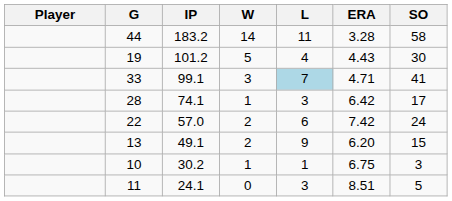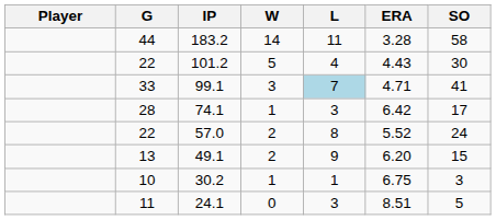 <table class="wikitable sortable">
 <tr>
 <th bgcolor="#DDDDFF" width="16%">Player</th>
 <th bgcolor="#DDDDFF" width="9%">G</th>
 <th bgcolor="#DDDDFF" width="9%">IP</th>
 <th bgcolor="#DDDDFF" width="9%">W</th>
 <th bgcolor="#DDDDFF" width="9%">L</th>
 <th bgcolor="#DDDDFF" width="9%">ERA</th>
 <th bgcolor="#DDDDFF" width="9%">SO</th>
 </tr>
 <tr align="center">
 <td></td>
 <td>44</td>
 <td>183.2</td>
 <td>14</td>
 <td>11</td>
 <td>3.28</td>
 <td>58</td>
 </tr>
 <tr align="center">
 <td></td>
-<td>19</td>
+<td>22</td>
 <td>101.2</td>
 <td>5</td>
 <td>4</td>
 <td>4.43</td>
 <td>30</td>
 </tr>
 <tr align="center">
 <td></td>
 <td>33</td>
 <td>99.1</td>
 <td>3</td>
 <td style="background: lightblue;">7</td>
 <td>4.71</td>
 <td>41</td>
 </tr>
 <tr align="center">
 <td></td>
 <td>28</td>
 <td>74.1</td>
 <td>1</td>
 <td>3</td>
 <td>6.42</td>
 <td>17</td>
 </tr>
 <tr align="center">
 <td></td>
 <td>22</td>
 <td>57.0</td>
 <td>2</td>
-<td>6</td>
-<td>7.42</td>
+<td>8</td>
+<td>5.52</td>
 <td>24</td>
 </tr>
 <tr align="center">
 <td></td>
 <td>13</td>
 <td>49.1</td>
 <td>2</td>
 <td>9</td>
 <td>6.20</td>
 <td>15</td>
 </tr>
 <tr align="center">
 <td></td>
 <td>10</td>
 <td>30.2</td>
 <td>1</td>
 <td>1</td>
 <td>6.75</td>
 <td>3</td>
 </tr>
 <tr align="center">
 <td></td>
 <td>11</td>
 <td>24.1</td>
 <td>0</td>
 <td>3</td>
 <td>8.51</td>
 <td>5</td>
 </tr>
 </table>
